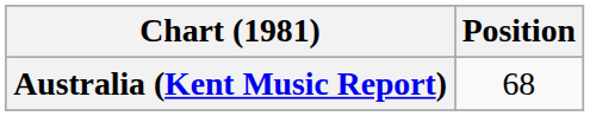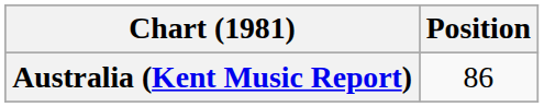 <table class="wikitable sortable plainrowheaders" style="text-align:center">
 <tr>
 <th>Chart (1981)</th>
 <th>Position</th>
 </tr>
 <tr>
 <th scope="row">Australia (<a href='#'>Kent Music Report</a>)</th>
-<td>68</td>
+<td>86</td>
 </tr>
 </table>
